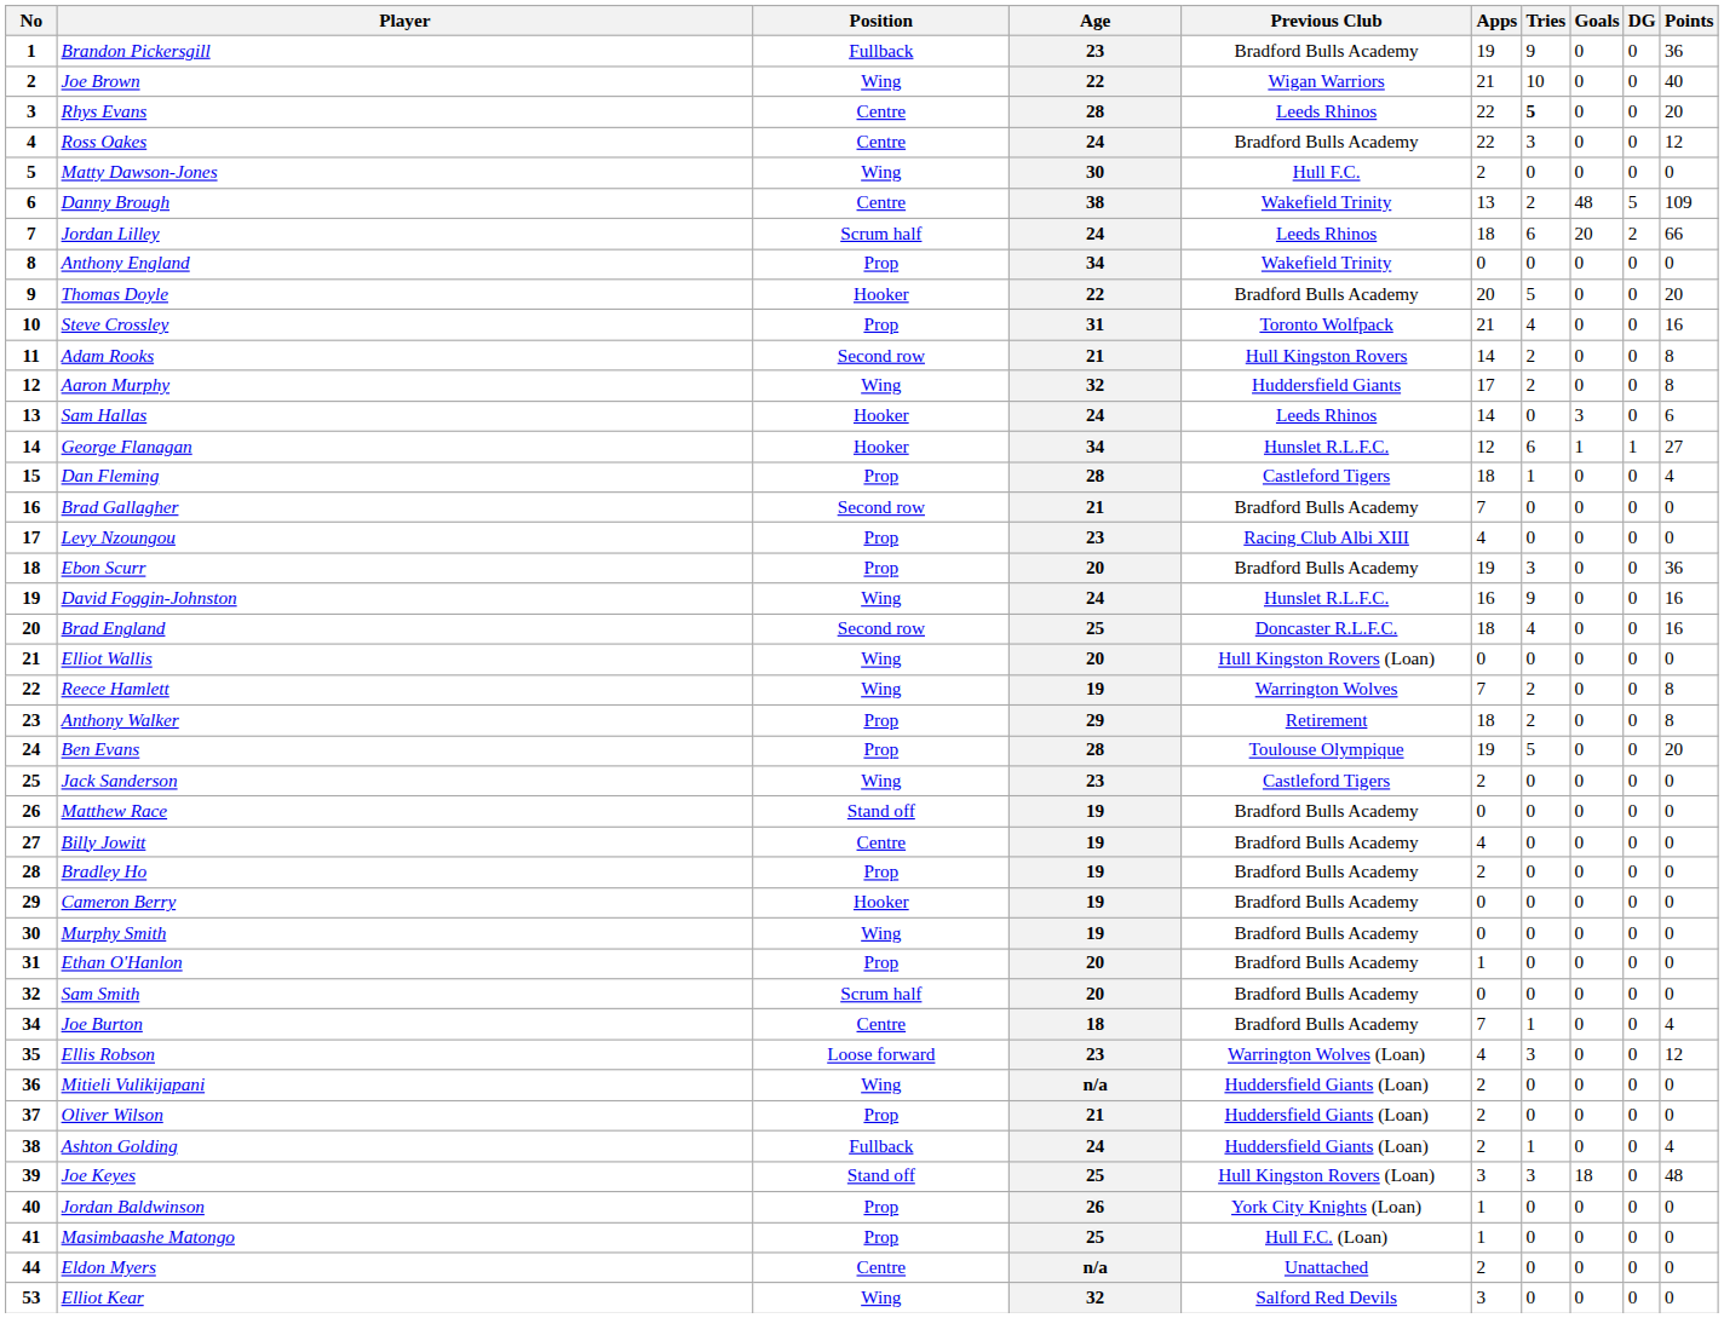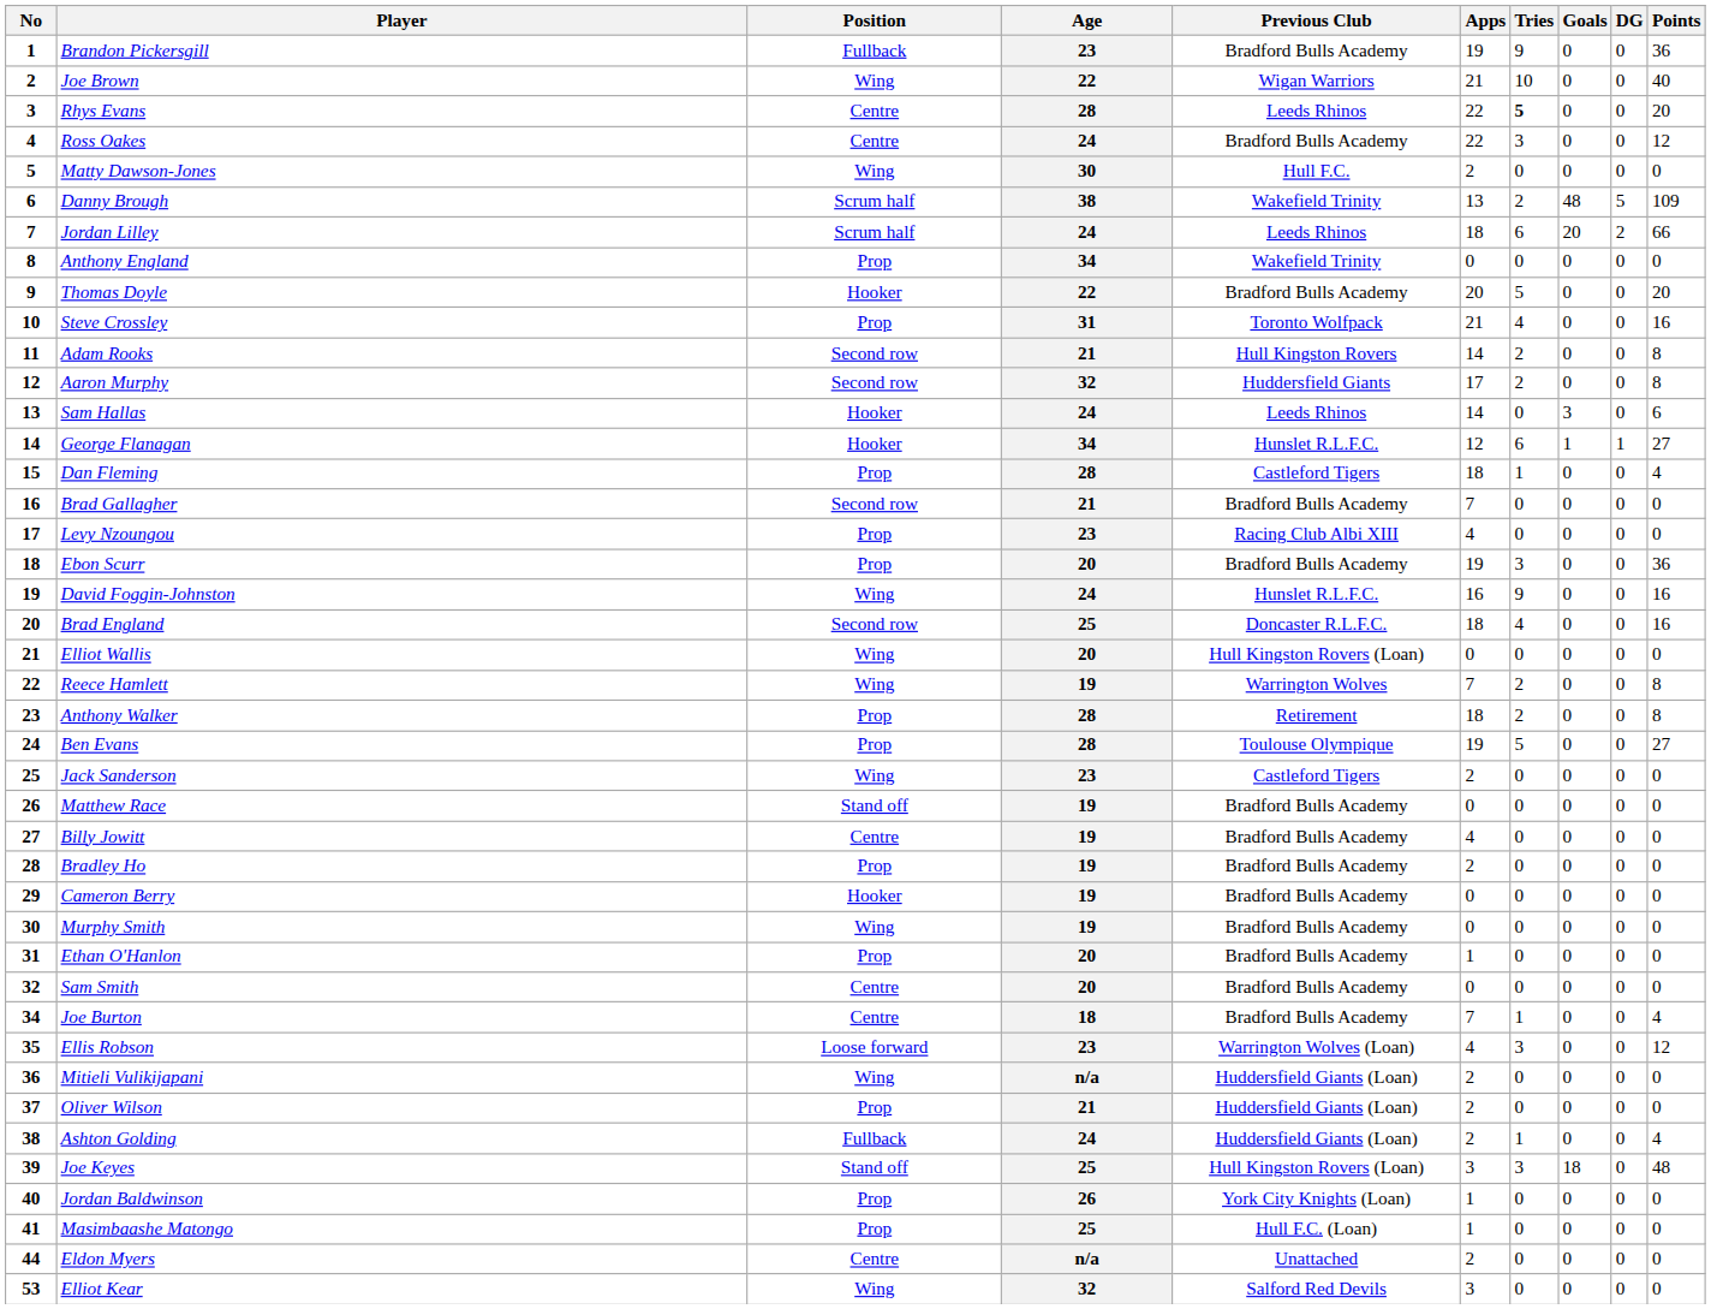 <table class="wikitable sortable"  style="width:100%; font-size:85%;">
 <tr style="background:#efefef;">
 <th width=3%>No</th>
 <th !width=47%>Player</th>
 <th width=15%>Position</th>
 <th width=1%>Age</th>
 <th width=17%>Previous Club</th>
 <th style="width:20px;">Apps</th>
 <th style="width:20px;">Tries</th>
 <th style="width:20px;">Goals</th>
 <th style="width:20px;">DG</th>
 <th style="width:20px;">Points</th>
 </tr>
 <tr style="background:#fff;">
 <td align=center><strong>1</strong></td>
 <td><em><a href='#'>Brandon Pickersgill</a></em></td>
 <td align=center><a href='#'>Fullback</a></td>
 <th width=10%>23</th>
 <td align=center>Bradford Bulls Academy</td>
 <td align=centre>19</td>
 <td align=centre>9</td>
 <td align=centre>0</td>
 <td align=centre>0</td>
 <td align=centre>36</td>
 </tr>
 <tr style="background:#fff;">
 <td align=center><strong>2</strong></td>
 <td><em><a href='#'>Joe Brown</a></em></td>
 <td align=center><a href='#'>Wing</a></td>
 <th width=10%>22</th>
 <td align=center><a href='#'>Wigan Warriors</a></td>
 <td align=centre>21</td>
 <td align=centre>10</td>
 <td align=centre>0</td>
 <td align=centre>0</td>
 <td align=centre>40</td>
 </tr>
 <tr style="background:#fff;">
 <td align=center><strong>3</strong></td>
 <td><em><a href='#'>Rhys Evans</a></em></td>
 <td align=center><a href='#'>Centre</a></td>
 <th width=10%>28</th>
 <td align=center><a href='#'>Leeds Rhinos</a></td>
 <td align=centre>22</td>
 <td align=centre><strong>5</strong></td>
 <td align=centre>0</td>
 <td align=centre>0</td>
 <td align=centre>20</td>
 </tr>
 <tr style="background:#fff;">
 <td align=center><strong>4</strong></td>
 <td><em><a href='#'>Ross Oakes</a></em></td>
 <td align=center><a href='#'>Centre</a></td>
 <th width=10%>24</th>
 <td align=center>Bradford Bulls Academy</td>
 <td align=centre>22</td>
 <td align=centre>3</td>
 <td align=centre>0</td>
 <td align=centre>0</td>
 <td align=centre>12</td>
 </tr>
 <tr style="background:#fff;">
 <td align=center><strong>5</strong></td>
 <td><em><a href='#'>Matty Dawson-Jones</a></em></td>
 <td align=center><a href='#'>Wing</a></td>
 <th width=10%>30</th>
 <td align=center><a href='#'>Hull F.C.</a></td>
 <td align=centre>2</td>
 <td align=centre>0</td>
 <td align=centre>0</td>
 <td align=centre>0</td>
 <td align=centre>0</td>
 </tr>
 <tr style="background:#fff;">
 <td align=center><strong>6</strong></td>
 <td><em><a href='#'>Danny Brough</a></em></td>
-<td align=center><a href='#'>Centre</a></td>
+<td align=center><a href='#'>Scrum half</a></td>
 <th width=10%>38</th>
 <td align=center><a href='#'>Wakefield Trinity</a></td>
 <td align=centre>13</td>
 <td align=centre>2</td>
 <td align=centre>48</td>
 <td align=centre>5</td>
 <td align=centre>109</td>
 </tr>
 <tr style="background:#fff;">
 <td align=center><strong>7</strong></td>
 <td><em><a href='#'>Jordan Lilley</a></em></td>
 <td align=center><a href='#'>Scrum half</a></td>
 <th width=10%>24</th>
 <td align=center><a href='#'>Leeds Rhinos</a></td>
 <td align=centre>18</td>
 <td align=centre>6</td>
 <td align=centre>20</td>
 <td align=centre>2</td>
 <td align=centre>66</td>
 </tr>
 <tr style="background:#fff;">
 <td align=center><strong>8</strong></td>
 <td><em><a href='#'>Anthony England</a></em></td>
 <td align=center><a href='#'>Prop</a></td>
 <th width=10%>34</th>
 <td align=center><a href='#'>Wakefield Trinity</a></td>
 <td align=centre>0</td>
 <td align=centre>0</td>
 <td align=centre>0</td>
 <td align=centre>0</td>
 <td align=centre>0</td>
 </tr>
 <tr style="background:#fff;">
 <td align=center><strong>9</strong></td>
 <td><em><a href='#'>Thomas Doyle</a></em></td>
 <td align=center><a href='#'>Hooker</a></td>
 <th width=10%>22</th>
 <td align=center>Bradford Bulls Academy</td>
 <td align=centre>20</td>
 <td align=centre>5</td>
 <td align=centre>0</td>
 <td align=centre>0</td>
 <td align=centre>20</td>
 </tr>
 <tr style="background:#fff;">
 <td align=center><strong>10</strong></td>
 <td><em><a href='#'>Steve Crossley</a></em></td>
 <td align=center><a href='#'>Prop</a></td>
 <th width=10%>31</th>
 <td align=center><a href='#'>Toronto Wolfpack</a></td>
 <td align=centre>21</td>
 <td align=centre>4</td>
 <td align=centre>0</td>
 <td align=centre>0</td>
 <td align=centre>16</td>
 </tr>
 <tr style="background:#fff;">
 <td align=center><strong>11</strong></td>
 <td><em><a href='#'>Adam Rooks</a></em></td>
 <td align=center><a href='#'>Second row</a></td>
 <th width=10%>21</th>
 <td align=center><a href='#'>Hull Kingston Rovers</a></td>
 <td align=centre>14</td>
 <td align=centre>2</td>
 <td align=centre>0</td>
 <td align=centre>0</td>
 <td align=centre>8</td>
 </tr>
 <tr style="background:#fff;">
 <td align=center><strong>12</strong></td>
 <td><em><a href='#'>Aaron Murphy</a></em></td>
-<td align=center><a href='#'>Wing</a></td>
+<td align=center><a href='#'>Second row</a></td>
 <th width=10%>32</th>
 <td align=center><a href='#'>Huddersfield Giants</a></td>
 <td align=centre>17</td>
 <td align=centre>2</td>
 <td align=centre>0</td>
 <td align=centre>0</td>
 <td align=centre>8</td>
 </tr>
 <tr style="background:#fff;">
 <td align=center><strong>13</strong></td>
 <td><em><a href='#'>Sam Hallas</a></em></td>
 <td align=center><a href='#'>Hooker</a></td>
 <th width=10%>24</th>
 <td align=center><a href='#'>Leeds Rhinos</a></td>
 <td align=centre>14</td>
 <td align=centre>0</td>
 <td align=centre>3</td>
 <td align=centre>0</td>
 <td align=centre>6</td>
 </tr>
 <tr style="background:#fff;">
 <td align=center><strong>14</strong></td>
 <td><em><a href='#'>George Flanagan</a></em></td>
 <td align=center><a href='#'>Hooker</a></td>
 <th width=10%>34</th>
 <td align=center><a href='#'>Hunslet R.L.F.C.</a></td>
 <td align=centre>12</td>
 <td align=centre>6</td>
 <td align=centre>1</td>
 <td align=centre>1</td>
 <td align=centre>27</td>
 </tr>
 <tr style="background:#fff;">
 <td align=center><strong>15</strong></td>
 <td><em><a href='#'>Dan Fleming</a></em></td>
 <td align=center><a href='#'>Prop</a></td>
 <th width=10%>28</th>
 <td align=center><a href='#'>Castleford Tigers</a></td>
 <td align=centre>18</td>
 <td align=centre>1</td>
 <td align=centre>0</td>
 <td align=centre>0</td>
 <td align=centre>4</td>
 </tr>
 <tr style="background:#fff;">
 <td align=center><strong>16</strong></td>
 <td><em><a href='#'>Brad Gallagher</a></em></td>
 <td align=center><a href='#'>Second row</a></td>
 <th width=10%>21</th>
 <td align=center>Bradford Bulls Academy</td>
 <td align=centre>7</td>
 <td align=centre>0</td>
 <td align=centre>0</td>
 <td align=centre>0</td>
 <td align=centre>0</td>
 </tr>
 <tr style="background:#fff;">
 <td align=center><strong>17</strong></td>
 <td><em><a href='#'>Levy Nzoungou</a></em></td>
 <td align=center><a href='#'>Prop</a></td>
 <th width=10%>23</th>
 <td align=center><a href='#'>Racing Club Albi XIII</a></td>
 <td align=centre>4</td>
 <td align=centre>0</td>
 <td align=centre>0</td>
 <td align=centre>0</td>
 <td align=centre>0</td>
 </tr>
 <tr style="background:#fff;">
 <td align=center><strong>18</strong></td>
 <td><em><a href='#'>Ebon Scurr</a></em></td>
 <td align=center><a href='#'>Prop</a></td>
 <th width=10%>20</th>
 <td align=center>Bradford Bulls Academy</td>
 <td align=centre>19</td>
 <td align=centre>3</td>
 <td align=centre>0</td>
 <td align=centre>0</td>
 <td align=centre>36</td>
 </tr>
 <tr style="background:#fff;">
 <td align=center><strong>19</strong></td>
 <td><em><a href='#'>David Foggin-Johnston</a></em></td>
 <td align=center><a href='#'>Wing</a></td>
 <th width=10%>24</th>
 <td align=center><a href='#'>Hunslet R.L.F.C.</a></td>
 <td align=centre>16</td>
 <td align=centre>9</td>
 <td align=centre>0</td>
 <td align=centre>0</td>
 <td align=centre>16</td>
 </tr>
 <tr style="background:#fff;">
 <td align=center><strong>20</strong></td>
 <td><em><a href='#'>Brad England</a></em></td>
 <td align=center><a href='#'>Second row</a></td>
 <th width=10%>25</th>
 <td align=center><a href='#'>Doncaster R.L.F.C.</a></td>
 <td align=centre>18</td>
 <td align=centre>4</td>
 <td align=centre>0</td>
 <td align=centre>0</td>
 <td align=centre>16</td>
 </tr>
 <tr style="background:#fff;">
 <td align=center><strong>21</strong></td>
 <td><em><a href='#'>Elliot Wallis</a></em></td>
 <td align=center><a href='#'>Wing</a></td>
 <th width=10%>20</th>
 <td align=center><a href='#'>Hull Kingston Rovers</a> (Loan)</td>
 <td align=centre>0</td>
 <td align=centre>0</td>
 <td align=centre>0</td>
 <td align=centre>0</td>
 <td align=centre>0</td>
 </tr>
 <tr style="background:#fff;">
 <td align=center><strong>22</strong></td>
 <td><em><a href='#'>Reece Hamlett</a></em></td>
 <td align=center><a href='#'>Wing</a></td>
 <th width=10%>19</th>
 <td align=center><a href='#'>Warrington Wolves</a></td>
 <td align=centre>7</td>
 <td align=centre>2</td>
 <td align=centre>0</td>
 <td align=centre>0</td>
 <td align=centre>8</td>
 </tr>
 <tr style="background:#fff;">
 <td align=center><strong>23</strong></td>
 <td><em><a href='#'>Anthony Walker</a></em></td>
 <td align=center><a href='#'>Prop</a></td>
-<th width=10%>29</th>
+<th width=10%>28</th>
 <td align=center><a href='#'>Retirement</a></td>
 <td align=centre>18</td>
 <td align=centre>2</td>
 <td align=centre>0</td>
 <td align=centre>0</td>
 <td align=centre>8</td>
 </tr>
 <tr style="background:#fff;">
 <td align=center><strong>24</strong></td>
 <td><em><a href='#'>Ben Evans</a></em></td>
 <td align=center><a href='#'>Prop</a></td>
 <th width=10%>28</th>
 <td align=center><a href='#'>Toulouse Olympique</a></td>
 <td align=centre>19</td>
 <td align=centre>5</td>
 <td align=centre>0</td>
 <td align=centre>0</td>
-<td align=centre>20</td>
+<td align=centre>27</td>
 </tr>
 <tr style="background:#fff;">
 <td align=center><strong>25</strong></td>
 <td><em><a href='#'>Jack Sanderson</a></em></td>
 <td align=center><a href='#'>Wing</a></td>
 <th width=10%>23</th>
 <td align=center><a href='#'>Castleford Tigers</a></td>
 <td align=centre>2</td>
 <td align=centre>0</td>
 <td align=centre>0</td>
 <td align=centre>0</td>
 <td align=centre>0</td>
 </tr>
 <tr style="background:#fff;">
 <td align=center><strong>26</strong></td>
 <td><em><a href='#'>Matthew Race</a></em></td>
 <td align=center><a href='#'>Stand off</a></td>
 <th width=10%>19</th>
 <td align=center>Bradford Bulls Academy</td>
 <td align=centre>0</td>
 <td align=centre>0</td>
 <td align=centre>0</td>
 <td align=centre>0</td>
 <td align=centre>0</td>
 </tr>
 <tr style="background:#fff;">
 <td align=center><strong>27</strong></td>
 <td><em><a href='#'>Billy Jowitt</a></em></td>
 <td align=center><a href='#'>Centre</a></td>
 <th width=10%>19</th>
 <td align=center>Bradford Bulls Academy</td>
 <td align=centre>4</td>
 <td align=centre>0</td>
 <td align=centre>0</td>
 <td align=centre>0</td>
 <td align=centre>0</td>
 </tr>
 <tr style="background:#fff;">
 <td align=center><strong>28</strong></td>
 <td><em><a href='#'>Bradley Ho</a></em></td>
 <td align=center><a href='#'>Prop</a></td>
 <th width=10%>19</th>
 <td align=center>Bradford Bulls Academy</td>
 <td align=centre>2</td>
 <td align=centre>0</td>
 <td align=centre>0</td>
 <td align=centre>0</td>
 <td align=centre>0</td>
 </tr>
 <tr style="background:#fff;">
 <td align=center><strong>29</strong></td>
 <td><em><a href='#'>Cameron Berry</a></em></td>
 <td align=center><a href='#'>Hooker</a></td>
 <th width=10%>19</th>
 <td align=center>Bradford Bulls Academy</td>
 <td align=centre>0</td>
 <td align=centre>0</td>
 <td align=centre>0</td>
 <td align=centre>0</td>
 <td align=centre>0</td>
 </tr>
 <tr style="background:#fff;">
 <td align=center><strong>30</strong></td>
 <td><em><a href='#'>Murphy Smith</a></em></td>
 <td align=center><a href='#'>Wing</a></td>
 <th width=10%>19</th>
 <td align=center>Bradford Bulls Academy</td>
 <td align=centre>0</td>
 <td align=centre>0</td>
 <td align=centre>0</td>
 <td align=centre>0</td>
 <td align=centre>0</td>
 </tr>
 <tr style="background:#fff;">
 <td align=center><strong>31</strong></td>
 <td><em><a href='#'>Ethan O'Hanlon</a></em></td>
 <td align=center><a href='#'>Prop</a></td>
 <th width=10%>20</th>
 <td align=center>Bradford Bulls Academy</td>
 <td align=centre>1</td>
 <td align=centre>0</td>
 <td align=centre>0</td>
 <td align=centre>0</td>
 <td align=centre>0</td>
 </tr>
 <tr style="background:#fff;">
 <td align=center><strong>32</strong></td>
 <td><em><a href='#'>Sam Smith</a></em></td>
-<td align=center><a href='#'>Scrum half</a></td>
+<td align=center><a href='#'>Centre</a></td>
 <th width=10%>20</th>
 <td align=center>Bradford Bulls Academy</td>
 <td align=centre>0</td>
 <td align=centre>0</td>
 <td align=centre>0</td>
 <td align=centre>0</td>
 <td align=centre>0</td>
 </tr>
 <tr style="background:#fff;">
 <td align=center><strong>34</strong></td>
 <td><em><a href='#'>Joe Burton</a></em></td>
 <td align=center><a href='#'>Centre</a></td>
 <th width=10%>18</th>
 <td align=center>Bradford Bulls Academy</td>
 <td align=centre>7</td>
 <td align=centre>1</td>
 <td align=centre>0</td>
 <td align=centre>0</td>
 <td align=centre>4</td>
 </tr>
 <tr style="background:#fff;">
 <td align=center><strong>35</strong></td>
 <td><em><a href='#'>Ellis Robson</a></em></td>
 <td align=center><a href='#'>Loose forward</a></td>
 <th width=10%>23</th>
 <td align=center><a href='#'>Warrington Wolves</a> (Loan)</td>
 <td align=centre>4</td>
 <td align=centre>3</td>
 <td align=centre>0</td>
 <td align=centre>0</td>
 <td align=centre>12</td>
 </tr>
 <tr style="background:#fff;">
 <td align=center><strong>36</strong></td>
 <td><em><a href='#'>Mitieli Vulikijapani</a></em></td>
 <td align=center><a href='#'>Wing</a></td>
 <th width=10%>n/a</th>
 <td align=center><a href='#'>Huddersfield Giants</a> (Loan)</td>
 <td align=centre>2</td>
 <td align=centre>0</td>
 <td align=centre>0</td>
 <td align=centre>0</td>
 <td align=centre>0</td>
 </tr>
 <tr style="background:#fff;">
 <td align=center><strong>37</strong></td>
 <td><em><a href='#'>Oliver Wilson</a></em></td>
 <td align=center><a href='#'>Prop</a></td>
 <th width=10%>21</th>
 <td align=center><a href='#'>Huddersfield Giants</a> (Loan)</td>
 <td align=centre>2</td>
 <td align=centre>0</td>
 <td align=centre>0</td>
 <td align=centre>0</td>
 <td align=centre>0</td>
 </tr>
 <tr style="background:#fff;">
 <td align=center><strong>38</strong></td>
 <td><em><a href='#'>Ashton Golding</a></em></td>
 <td align=center><a href='#'>Fullback</a></td>
 <th width=10%>24</th>
 <td align=center><a href='#'>Huddersfield Giants</a> (Loan)</td>
 <td align=centre>2</td>
 <td align=centre>1</td>
 <td align=centre>0</td>
 <td align=centre>0</td>
 <td align=centre>4</td>
 </tr>
 <tr style="background:#fff;">
 <td align=center><strong>39</strong></td>
 <td><em><a href='#'>Joe Keyes</a></em></td>
 <td align=center><a href='#'>Stand off</a></td>
 <th width=10%>25</th>
 <td align=center><a href='#'>Hull Kingston Rovers</a> (Loan)</td>
 <td align=centre>3</td>
 <td align=centre>3</td>
 <td align=centre>18</td>
 <td align=centre>0</td>
 <td align=centre>48</td>
 </tr>
 <tr style="background:#fff;">
 <td align=center><strong>40</strong></td>
 <td><em><a href='#'>Jordan Baldwinson</a></em></td>
 <td align=center><a href='#'>Prop</a></td>
 <th width=10%>26</th>
 <td align=center><a href='#'>York City Knights</a> (Loan)</td>
 <td align=centre>1</td>
 <td align=centre>0</td>
 <td align=centre>0</td>
 <td align=centre>0</td>
 <td align=centre>0</td>
 </tr>
 <tr style="background:#fff;">
 <td align=center><strong>41</strong></td>
 <td><em><a href='#'>Masimbaashe Matongo</a></em></td>
 <td align=center><a href='#'>Prop</a></td>
 <th width=10%>25</th>
 <td align=center><a href='#'>Hull F.C.</a> (Loan)</td>
 <td align=centre>1</td>
 <td align=centre>0</td>
 <td align=centre>0</td>
 <td align=centre>0</td>
 <td align=centre>0</td>
 </tr>
 <tr style="background:#fff;">
 <td align=center><strong>44</strong></td>
 <td><em><a href='#'>Eldon Myers</a></em></td>
 <td align=center><a href='#'>Centre</a></td>
 <th width=10%>n/a</th>
 <td align=center><a href='#'>Unattached</a></td>
 <td align=centre>2</td>
 <td align=centre>0</td>
 <td align=centre>0</td>
 <td align=centre>0</td>
 <td align=centre>0</td>
 </tr>
 <tr style="background:#fff;">
 <td align=center><strong>53</strong></td>
 <td><em><a href='#'>Elliot Kear</a></em></td>
 <td align=center><a href='#'>Wing</a></td>
 <th width=10%>32</th>
 <td align=center><a href='#'>Salford Red Devils</a></td>
 <td align=centre>3</td>
 <td align=centre>0</td>
 <td align=centre>0</td>
 <td align=centre>0</td>
 <td align=centre>0</td>
 </tr>
 </table>
